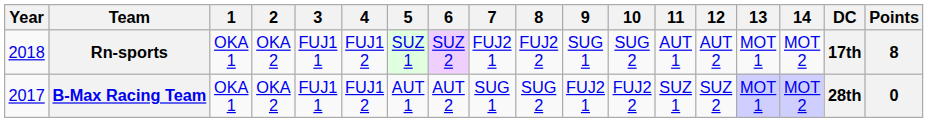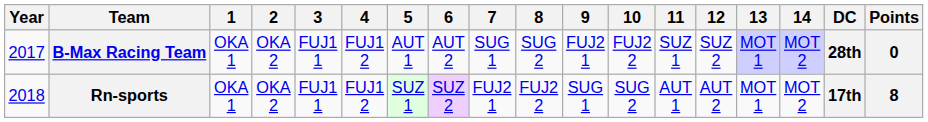 <table class="wikitable" style="text-align:center; font-size:85%">
 <tr>
 <th>Year</th>
 <th>Team</th>
 <th>1</th>
 <th>2</th>
 <th>3</th>
 <th>4</th>
 <th>5</th>
 <th>6</th>
 <th>7</th>
 <th>8</th>
 <th>9</th>
 <th>10</th>
 <th>11</th>
 <th>12</th>
 <th>13</th>
 <th>14</th>
 <th>DC</th>
 <th>Points</th>
 </tr>
 <tr>
+<td><a href='#'>2017</a></td>
+<th nowrap><a href='#'>B-Max Racing Team</a></th>
+<td style="background:#;"><a href='#'>OKA<br>1</a></td>
+<td style="background:#;"><a href='#'>OKA<br>2</a></td>
+<td style="background:#;"><a href='#'>FUJ1<br>1</a></td>
+<td style="background:#;"><a href='#'>FUJ1<br>2</a></td>
+<td style="background:#;"><a href='#'>AUT<br>1</a></td>
+<td style="background:#;"><a href='#'>AUT<br>2</a></td>
+<td style="background:#;"><a href='#'>SUG<br>1</a></td>
+<td style="background:#;"><a href='#'>SUG<br>2</a></td>
+<td style="background:#;"><a href='#'>FUJ2<br>1</a></td>
+<td style="background:#;"><a href='#'>FUJ2<br>2</a></td>
+<td style="background:#;"><a href='#'>SUZ<br>1</a></td>
+<td style="background:#;"><a href='#'>SUZ<br>2</a></td>
+<td style="background:#CFCFFF;"><a href='#'>MOT<br>1</a><br></td>
+<td style="background:#CFCFFF;"><a href='#'>MOT<br>2</a><br></td>
+<th>28th</th>
+<th>0</th>
+</tr>
+<tr>
 <td><a href='#'>2018</a></td>
 <th nowrap>Rn-sports</th>
 <td style="background:#;"><a href='#'>OKA<br>1</a></td>
 <td style="background:#;"><a href='#'>OKA<br>2</a></td>
 <td style="background:#;"><a href='#'>FUJ1<br>1</a></td>
 <td style="background:#;"><a href='#'>FUJ1<br>2</a></td>
 <td style="background:#DFFFDF;"><a href='#'>SUZ<br>1</a><br></td>
 <td style="background:#EFCFFF;"><a href='#'>SUZ<br>2</a><br></td>
 <td style="background:#;"><a href='#'>FUJ2<br>1</a></td>
 <td style="background:#;"><a href='#'>FUJ2<br>2</a></td>
 <td style="background:#;"><a href='#'>SUG<br>1</a></td>
 <td style="background:#;"><a href='#'>SUG<br>2</a></td>
 <td style="background:#;"><a href='#'>AUT<br>1</a></td>
 <td style="background:#;"><a href='#'>AUT<br>2</a></td>
 <td style="background:#;"><a href='#'>MOT<br>1</a></td>
 <td style="background:#;"><a href='#'>MOT<br>2</a></td>
 <th>17th</th>
 <th>8</th>
 </tr>
-<tr>
-<td><a href='#'>2017</a></td>
-<th nowrap><a href='#'>B-Max Racing Team</a></th>
-<td style="background:#;"><a href='#'>OKA<br>1</a></td>
-<td style="background:#;"><a href='#'>OKA<br>2</a></td>
-<td style="background:#;"><a href='#'>FUJ1<br>1</a></td>
-<td style="background:#;"><a href='#'>FUJ1<br>2</a></td>
-<td style="background:#;"><a href='#'>AUT<br>1</a></td>
-<td style="background:#;"><a href='#'>AUT<br>2</a></td>
-<td style="background:#;"><a href='#'>SUG<br>1</a></td>
-<td style="background:#;"><a href='#'>SUG<br>2</a></td>
-<td style="background:#;"><a href='#'>FUJ2<br>1</a></td>
-<td style="background:#;"><a href='#'>FUJ2<br>2</a></td>
-<td style="background:#;"><a href='#'>SUZ<br>1</a></td>
-<td style="background:#;"><a href='#'>SUZ<br>2</a></td>
-<td style="background:#CFCFFF;"><a href='#'>MOT<br>1</a><br></td>
-<td style="background:#CFCFFF;"><a href='#'>MOT<br>2</a><br></td>
-<th>28th</th>
-<th>0</th>
-</tr>
 </table>
